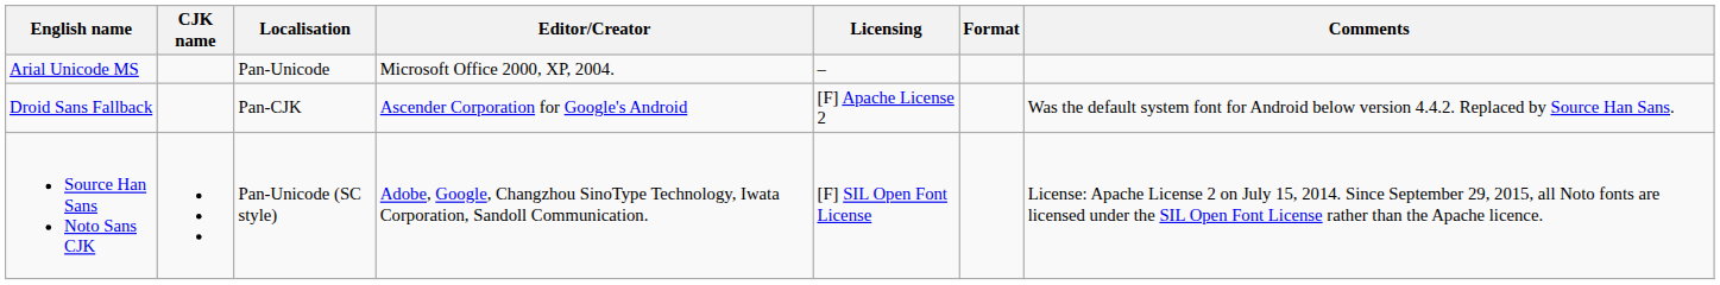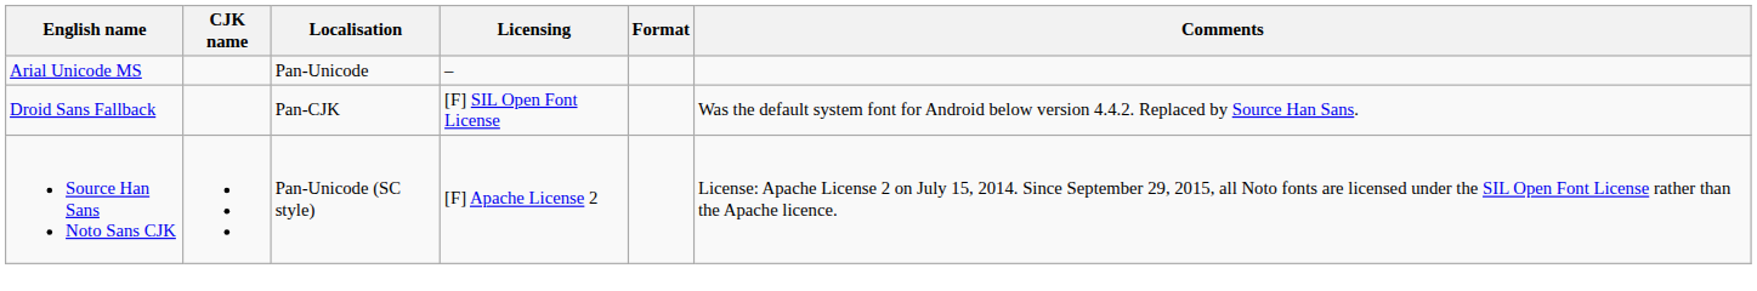 <table class="wikitable sortable" style="font-size: 0.8em;">
 <tr>
 <th>English name</th>
 <th>CJK name</th>
 <th>Localisation</th>
-<th>Editor/Creator</th>
 <th>Licensing</th>
 <th>Format</th>
 <th>Comments</th>
 </tr>
 <tr>
 <td><a href='#'>Arial Unicode MS</a></td>
 <td></td>
 <td>Pan-Unicode</td>
-<td>Microsoft Office 2000, XP, 2004.</td>
 <td>–</td>
 <td></td>
 <td></td>
 </tr>
 <tr>
 <td><a href='#'>Droid Sans Fallback</a></td>
 <td></td>
 <td>Pan-CJK</td>
-<td><a href='#'>Ascender Corporation</a> for <a href='#'>Google's Android</a></td>
-<td><span>[F]</span> <a href='#'>Apache License</a> 2</td>
+<td><span>[F]</span> <a href='#'>SIL Open Font License</a></td>
 <td></td>
 <td>Was the default system font for Android below version 4.4.2. Replaced by <a href='#'>Source Han Sans</a>.</td>
 </tr>
 <tr>
 <td><br><ul><li><a href='#'>Source Han Sans</a></li><li><a href='#'>Noto Sans CJK</a></li></ul></td>
 <td><br><ul><li></li><li></li><li></li></ul></td>
 <td>Pan-Unicode (SC style)</td>
-<td><a href='#'>Adobe</a>, <a href='#'>Google</a>, Changzhou SinoType Technology, Iwata Corporation, Sandoll Communication.</td>
-<td><span>[F]</span> <a href='#'>SIL Open Font License</a></td>
+<td><span>[F]</span> <a href='#'>Apache License</a> 2</td>
 <td></td>
 <td>License: Apache License 2 on July 15, 2014. Since September 29, 2015, all Noto fonts are licensed under the <a href='#'>SIL Open Font License</a> rather than the Apache licence.</td>
 </tr>
 </table>
